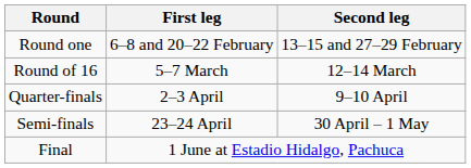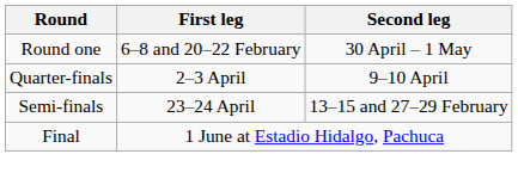 <table class="wikitable" style="text-align:center">
 <tr>
 <th>Round</th>
 <th>First leg</th>
 <th>Second leg</th>
 </tr>
 <tr>
 <td>Round one</td>
 <td>6–8 and 20–22 February</td>
-<td>13–15 and 27–29 February</td>
-</tr>
-<tr>
-<td>Round of 16</td>
-<td>5–7 March</td>
-<td>12–14 March</td>
+<td>30 April – 1 May</td>
 </tr>
 <tr>
 <td>Quarter-finals</td>
 <td>2–3 April</td>
 <td>9–10 April</td>
 </tr>
 <tr>
 <td>Semi-finals</td>
 <td>23–24 April</td>
-<td>30 April – 1 May</td>
+<td>13–15 and 27–29 February</td>
 </tr>
 <tr>
 <td>Final</td>
 <td colspan=2>1 June at <a href='#'>Estadio Hidalgo</a>, <a href='#'>Pachuca</a></td>
 </tr>
 </table>
